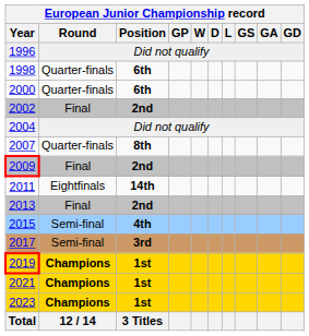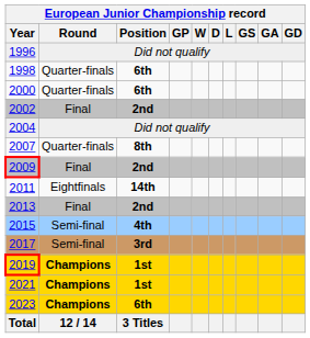 <table class="wikitable" style="text-align: center;">
 <tr>
 <th colspan=10><a href='#'>European Junior Championship</a> record</th>
 </tr>
 <tr>
 <th>Year</th>
 <th>Round</th>
 <th>Position</th>
 <th>GP</th>
 <th>W</th>
 <th>D</th>
 <th>L</th>
 <th>GS</th>
 <th>GA</th>
 <th>GD</th>
 </tr>
 <tr bgcolor="efefef">
 <td> <a href='#'>1996</a></td>
 <td colspan=10><em>Did not qualify</em></td>
 </tr>
 <tr>
 <td> <a href='#'>1998</a></td>
 <td>Quarter-finals</td>
 <td><strong>6th</strong></td>
 <td></td>
 <td></td>
 <td></td>
 <td></td>
 <td></td>
 <td></td>
 <td></td>
 </tr>
 <tr>
 <td> <a href='#'>2000</a></td>
 <td>Quarter-finals</td>
 <td><strong>6th</strong></td>
 <td></td>
 <td></td>
 <td></td>
 <td></td>
 <td></td>
 <td></td>
 <td></td>
 </tr>
 <tr bgcolor=silver>
 <td> <a href='#'>2002</a></td>
 <td>Final</td>
 <td><strong>2nd</strong></td>
 <td></td>
 <td></td>
 <td></td>
 <td></td>
 <td></td>
 <td></td>
 <td></td>
 </tr>
 <tr bgcolor="efefef">
 <td> <a href='#'>2004</a></td>
 <td colspan=10><em>Did not qualify</em></td>
 </tr>
 <tr>
 <td> <a href='#'>2007</a></td>
 <td>Quarter-finals</td>
 <td><strong>8th</strong></td>
 <td></td>
 <td></td>
 <td></td>
 <td></td>
 <td></td>
 <td></td>
 <td></td>
 </tr>
 <tr bgcolor=silver>
 <td style="border: 3px solid red"> <a href='#'>2009</a></td>
 <td>Final</td>
 <td><strong>2nd</strong></td>
 <td></td>
 <td></td>
 <td></td>
 <td></td>
 <td></td>
 <td></td>
 <td></td>
 </tr>
 <tr>
 <td> <a href='#'>2011</a></td>
 <td>Eightfinals</td>
 <td><strong>14th</strong></td>
 <td></td>
 <td></td>
 <td></td>
 <td></td>
 <td></td>
 <td></td>
 <td></td>
 </tr>
 <tr bgcolor=silver>
 <td> <a href='#'>2013</a></td>
 <td>Final</td>
 <td><strong>2nd</strong></td>
 <td></td>
 <td></td>
 <td></td>
 <td></td>
 <td></td>
 <td></td>
 <td></td>
 </tr>
 <tr bgcolor=9acdff>
 <td> <a href='#'>2015</a></td>
 <td>Semi-final</td>
 <td><strong>4th</strong></td>
 <td></td>
 <td></td>
 <td></td>
 <td></td>
 <td></td>
 <td></td>
 <td></td>
 </tr>
 <tr bgcolor=cc9966>
 <td> <a href='#'>2017</a></td>
 <td>Semi-final</td>
 <td><strong>3rd</strong></td>
 <td></td>
 <td></td>
 <td></td>
 <td></td>
 <td></td>
 <td></td>
 <td></td>
 </tr>
 <tr bgcolor=gold>
 <td style="border: 3px solid red"> <a href='#'>2019</a></td>
 <td><strong>Champions</strong></td>
 <td><strong>1st</strong></td>
 <td></td>
 <td></td>
 <td></td>
 <td></td>
 <td></td>
 <td></td>
 <td></td>
 </tr>
 <tr bgcolor=gold>
 <td> <a href='#'>2021</a></td>
 <td><strong>Champions</strong></td>
 <td><strong>1st</strong></td>
 <td></td>
 <td></td>
 <td></td>
 <td></td>
 <td></td>
 <td></td>
 <td></td>
 </tr>
 <tr bgcolor=gold>
 <td> <a href='#'>2023</a></td>
 <td><strong>Champions</strong></td>
-<td><strong>1st</strong></td>
+<td><strong>6th</strong></td>
 <td></td>
 <td></td>
 <td></td>
 <td></td>
 <td></td>
 <td></td>
 <td></td>
 </tr>
 <tr>
 <th>Total</th>
 <th>12 / 14</th>
 <th>3 Titles</th>
 <th></th>
 <th></th>
 <th></th>
 <th></th>
 <th></th>
 <th></th>
 <th></th>
 </tr>
 </table>
